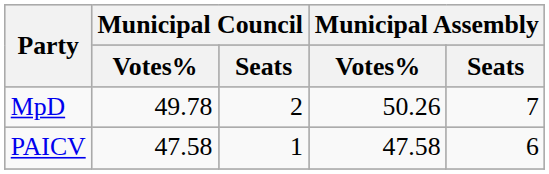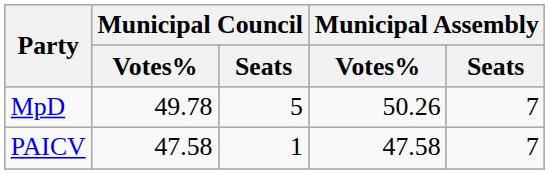 <table class="wikitable sortable" style=text-align:right>
 <tr>
 <th rowspan=2>Party</th>
 <th colspan=2>Municipal Council</th>
 <th colspan=2>Municipal Assembly</th>
 </tr>
 <tr>
 <th>Votes%</th>
 <th>Seats</th>
 <th>Votes%</th>
 <th>Seats</th>
 </tr>
 <tr>
 <td align=left><a href='#'>MpD</a></td>
 <td>49.78</td>
-<td>2</td>
+<td>5</td>
 <td>50.26</td>
 <td>7</td>
 </tr>
 <tr>
 <td align=left><a href='#'>PAICV</a></td>
 <td>47.58</td>
 <td>1</td>
 <td>47.58</td>
-<td>6</td>
+<td>7</td>
 </tr>
 </table>
